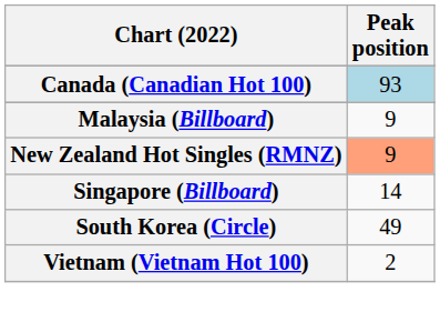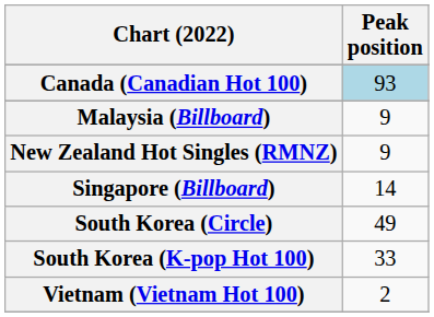 <table class="wikitable sortable plainrowheaders" style="text-align:center">
 <tr>
 <th scope="col">Chart (2022)</th>
 <th scope="col">Peak<br>position</th>
 </tr>
 <tr>
 </tr>
 <tr>
 <th scope="row">Canada (<a href='#'>Canadian Hot 100</a>)</th>
 <td style="background: lightblue;">93</td>
 </tr>
 <tr>
 </tr>
 <tr>
 <th scope="row">Malaysia (<a href='#'><em>Billboard</em></a>)</th>
 <td>9</td>
 </tr>
 <tr>
 <th scope="row">New Zealand Hot Singles (<a href='#'>RMNZ</a>)</th>
-<td style="background: lightsalmon;">9</td>
+<td>9</td>
 </tr>
 <tr>
 <th scope="row">Singapore (<a href='#'><em>Billboard</em></a>)</th>
 <td>14</td>
 </tr>
 <tr>
 <th scope="row">South Korea (<a href='#'>Circle</a>)</th>
 <td>49</td>
 </tr>
 <tr>
+<th scope="row">South Korea (<a href='#'>K-pop Hot 100</a>)</th>
+<td>33</td>
+</tr>
+<tr>
 <th scope="row">Vietnam (<a href='#'>Vietnam Hot 100</a>)</th>
 <td>2</td>
 </tr>
 <tr>
 </tr>
 </table>
